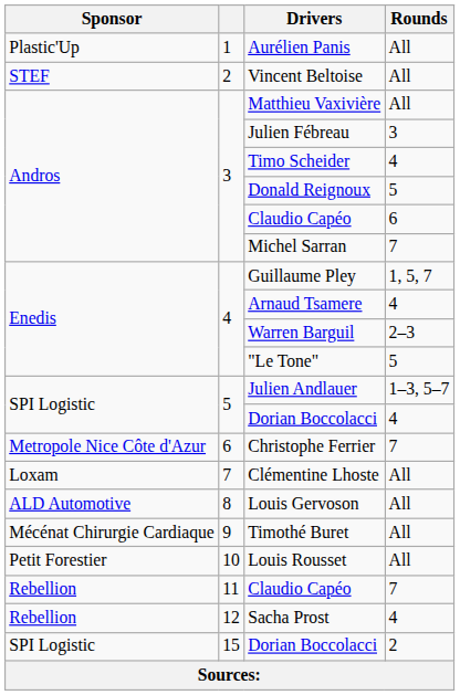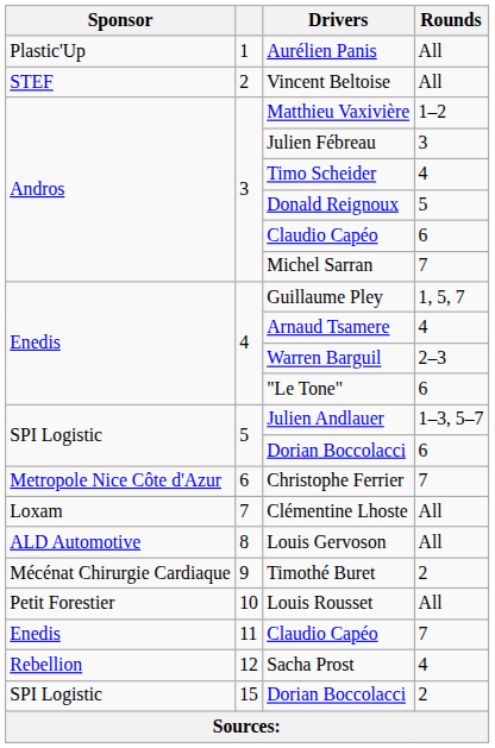 <table class="wikitable" style="font-size: 85%">
 <tr>
 <th>Sponsor</th>
 <th></th>
 <th>Drivers</th>
 <th>Rounds</th>
 </tr>
 <tr>
 <td>Plastic'Up</td>
 <td>1</td>
 <td> <a href='#'>Aurélien Panis</a></td>
 <td>All</td>
 </tr>
 <tr>
 <td><a href='#'>STEF</a></td>
 <td>2</td>
 <td> Vincent Beltoise</td>
 <td>All</td>
 </tr>
 <tr>
 <td rowspan=6><a href='#'>Andros</a></td>
 <td rowspan=6>3</td>
 <td> <a href='#'>Matthieu Vaxivière</a></td>
-<td>All</td>
+<td>1–2</td>
 </tr>
 <tr>
 <td> Julien Fébreau</td>
 <td>3</td>
 </tr>
 <tr>
 <td> <a href='#'>Timo Scheider</a></td>
 <td>4</td>
 </tr>
 <tr>
 <td> <a href='#'>Donald Reignoux</a></td>
 <td>5</td>
 </tr>
 <tr>
 <td> <a href='#'>Claudio Capéo</a></td>
 <td>6</td>
 </tr>
 <tr>
 <td> Michel Sarran</td>
 <td>7</td>
 </tr>
 <tr>
 <td rowspan=4><a href='#'>Enedis</a></td>
 <td rowspan=4>4</td>
 <td> Guillaume Pley</td>
 <td>1, 5, 7</td>
 </tr>
 <tr>
 <td> <a href='#'>Arnaud Tsamere</a></td>
 <td>4</td>
 </tr>
 <tr>
 <td> <a href='#'>Warren Barguil</a></td>
 <td>2–3</td>
 </tr>
 <tr>
 <td> "Le Tone"</td>
-<td>5</td>
+<td>6</td>
 </tr>
 <tr>
 <td rowspan=2>SPI Logistic</td>
 <td rowspan=2>5</td>
 <td> <a href='#'>Julien Andlauer</a></td>
 <td>1–3, 5–7</td>
 </tr>
 <tr>
 <td> <a href='#'>Dorian Boccolacci</a></td>
-<td>4</td>
+<td>6</td>
 </tr>
 <tr>
 <td><a href='#'>Metropole Nice Côte d'Azur</a></td>
 <td>6</td>
 <td> Christophe Ferrier</td>
 <td>7</td>
 </tr>
 <tr>
 <td>Loxam</td>
 <td>7</td>
 <td> Clémentine Lhoste</td>
 <td>All</td>
 </tr>
 <tr>
 <td><a href='#'>ALD Automotive</a></td>
 <td>8</td>
 <td> Louis Gervoson</td>
 <td>All</td>
 </tr>
 <tr>
 <td>Mécénat Chirurgie Cardiaque</td>
 <td>9</td>
 <td> Timothé Buret</td>
-<td>All</td>
+<td>2</td>
 </tr>
 <tr>
 <td>Petit Forestier</td>
 <td>10</td>
 <td> Louis Rousset</td>
 <td>All</td>
 </tr>
 <tr>
-<td><a href='#'>Rebellion</a></td>
+<td><a href='#'>Enedis</a></td>
 <td>11</td>
 <td> <a href='#'>Claudio Capéo</a></td>
 <td>7</td>
 </tr>
 <tr>
 <td><a href='#'>Rebellion</a></td>
 <td>12</td>
 <td> Sacha Prost</td>
 <td>4</td>
 </tr>
 <tr>
 <td>SPI Logistic</td>
 <td>15</td>
 <td> <a href='#'>Dorian Boccolacci</a></td>
 <td>2</td>
 </tr>
 <tr>
 <th colspan=4>Sources:</th>
 </tr>
 </table>
